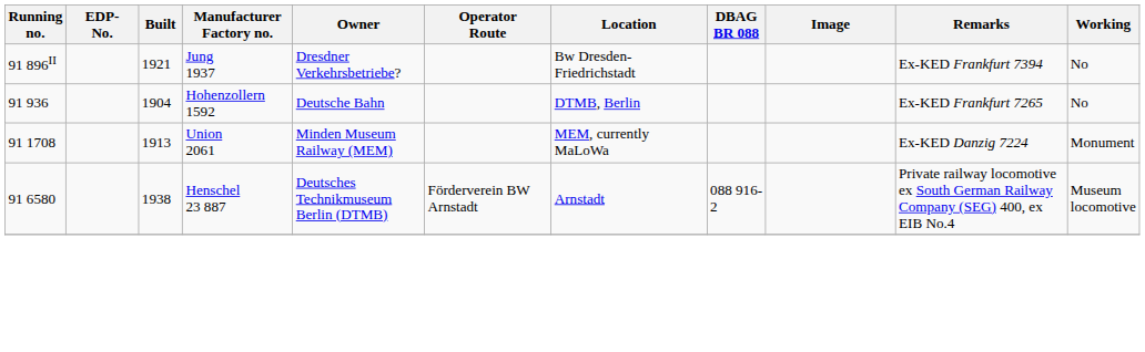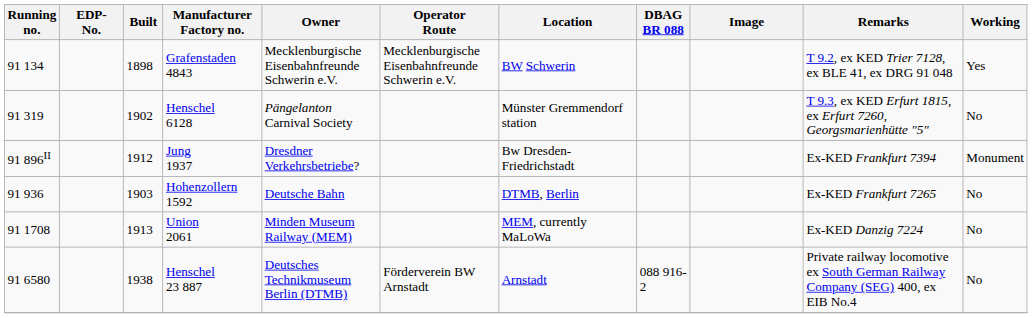 <table class="wikitable" style="width="100%"; border:solid 1px #AAAAAA; background:#e3e3e3;">
 <tr>
 <th width="5%">Running<br>no.</th>
 <th width="7%">EDP-<br>No.</th>
 <th width="4%">Built</th>
 <th width="10%">Manufacturer<br>Factory no.</th>
 <th width="12%">Owner</th>
 <th width="12%">Operator<br>Route</th>
 <th width="15%">Location</th>
 <th width="5%">DBAG<br><a href='#'>BR 088</a></th>
 <th width="13%">Image</th>
 <th width="20%">Remarks</th>
 <th width="8%">Working</th>
 </tr>
 <tr>
+<td>91 134</td>
+<td></td>
+<td>1898</td>
+<td><a href='#'>Grafenstaden</a><br>4843</td>
+<td>Mecklenburgische Eisenbahnfreunde Schwerin e.V.</td>
+<td>Mecklenburgische Eisenbahnfreunde Schwerin e.V.</td>
+<td><a href='#'>BW</a> <a href='#'>Schwerin</a></td>
+<td></td>
+<td></td>
+<td><a href='#'>T 9.2</a>, ex KED <em>Trier 7128</em>,<br> ex BLE 41, ex DRG 91 048</td>
+<td>Yes</td>
+</tr>
+<tr>
+<td>91 319</td>
+<td></td>
+<td>1902</td>
+<td><a href='#'>Henschel</a><br>6128</td>
+<td><em>Pängelanton</em> Carnival Society</td>
+<td></td>
+<td>Münster Gremmendorf station</td>
+<td></td>
+<td></td>
+<td><a href='#'>T 9.3</a>, ex KED <em>Erfurt 1815</em>,<br> ex <em>Erfurt 7260</em>, <em>Georgsmarienhütte "5"</em></td>
+<td>No</td>
+</tr>
+<tr>
 <td>91 896<sup>II</sup></td>
 <td></td>
-<td>1921</td>
+<td>1912</td>
 <td><a href='#'>Jung</a><br>1937</td>
 <td><a href='#'>Dresdner Verkehrsbetriebe</a>?</td>
 <td></td>
 <td>Bw Dresden-Friedrichstadt</td>
 <td></td>
 <td></td>
 <td>Ex-KED <em>Frankfurt 7394</em></td>
-<td>No</td>
+<td>Monument</td>
 </tr>
 <tr>
 <td>91 936</td>
 <td></td>
-<td>1904</td>
+<td>1903</td>
 <td><a href='#'>Hohenzollern</a><br>1592</td>
 <td><a href='#'>Deutsche Bahn</a></td>
 <td></td>
 <td><a href='#'>DTMB</a>, <a href='#'>Berlin</a></td>
 <td></td>
 <td></td>
 <td>Ex-KED <em>Frankfurt 7265</em></td>
 <td>No</td>
 </tr>
 <tr>
 <td>91 1708</td>
 <td></td>
 <td>1913</td>
 <td><a href='#'>Union</a><br>2061</td>
 <td><a href='#'>Minden Museum Railway (MEM)</a></td>
 <td></td>
 <td><a href='#'>MEM</a>, currently MaLoWa</td>
 <td></td>
 <td></td>
 <td>Ex-KED <em>Danzig 7224</em></td>
-<td>Monument</td>
+<td>No</td>
 </tr>
 <tr>
 <td>91 6580</td>
 <td></td>
 <td>1938</td>
 <td><a href='#'>Henschel</a><br>23 887</td>
 <td><a href='#'>Deutsches Technikmuseum Berlin (DTMB)</a></td>
 <td>Förderverein BW Arnstadt</td>
 <td><a href='#'>Arnstadt</a></td>
 <td>088 916-2</td>
 <td></td>
 <td>Private railway locomotive<br> ex <a href='#'>South German Railway Company (SEG)</a> 400, ex EIB No.4</td>
-<td>Museum locomotive</td>
+<td>No</td>
 </tr>
 <tr>
 </tr>
 </table>
